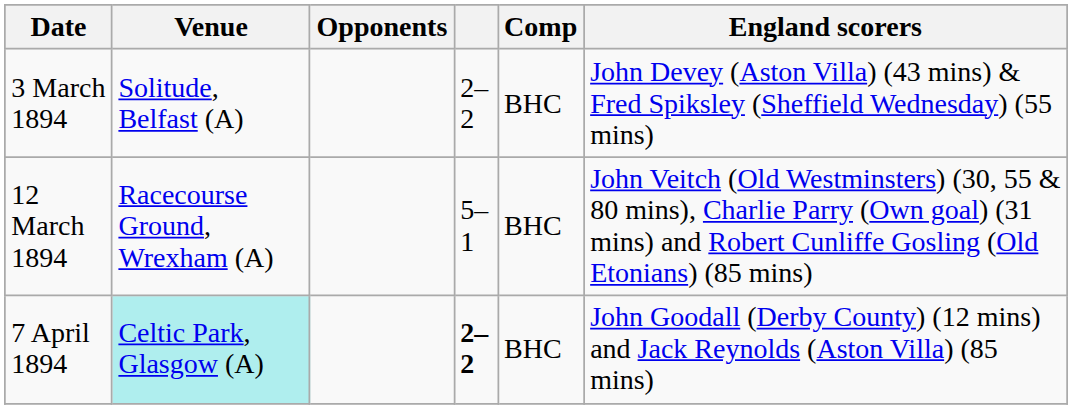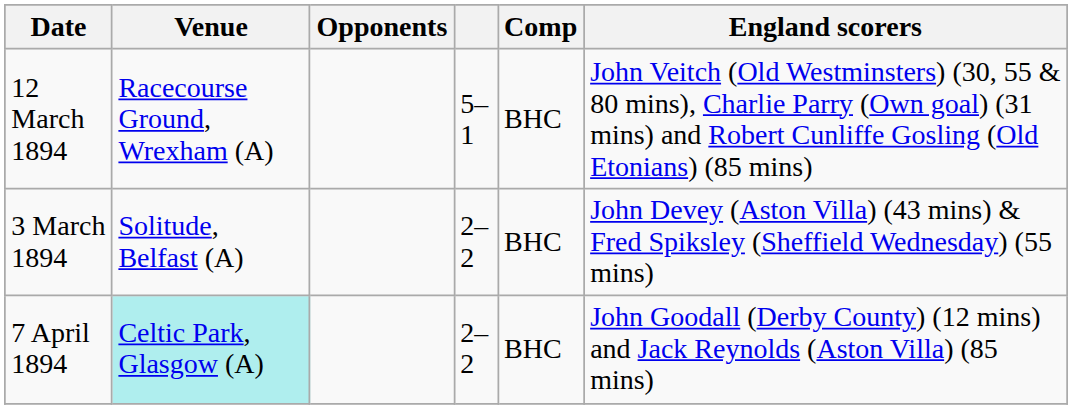 <table class="wikitable">
 <tr>
 <th>Date</th>
 <th>Venue</th>
 <th>Opponents</th>
 <th></th>
 <th>Comp</th>
 <th background: "lightblue;">England scorers</th>
 </tr>
 <tr>
+<td>12 March 1894</td>
+<td><a href='#'>Racecourse Ground</a>, <a href='#'>Wrexham</a> (A)</td>
+<td></td>
+<td>5–1</td>
+<td>BHC</td>
+<td><a href='#'>John Veitch</a> (<a href='#'>Old Westminsters</a>) (30, 55 & 80 mins), <a href='#'>Charlie Parry</a> (<a href='#'>Own goal</a>) (31 mins) and <a href='#'>Robert Cunliffe Gosling</a> (<a href='#'>Old Etonians</a>) (85 mins)</td>
+</tr>
+<tr>
 <td>3 March 1894</td>
 <td><a href='#'>Solitude</a>, <a href='#'>Belfast</a> (A)</td>
 <td></td>
 <td>2–2</td>
 <td>BHC</td>
 <td><a href='#'>John Devey</a> (<a href='#'>Aston Villa</a>) (43 mins) & <a href='#'>Fred Spiksley</a> (<a href='#'>Sheffield Wednesday</a>) (55 mins)</td>
 </tr>
 <tr>
-<td>12 March 1894</td>
-<td><a href='#'>Racecourse Ground</a>, <a href='#'>Wrexham</a> (A)</td>
-<td></td>
-<td>5–1</td>
-<td>BHC</td>
-<td><a href='#'>John Veitch</a> (<a href='#'>Old Westminsters</a>) (30, 55 & 80 mins), <a href='#'>Charlie Parry</a> (<a href='#'>Own goal</a>) (31 mins) and <a href='#'>Robert Cunliffe Gosling</a> (<a href='#'>Old Etonians</a>) (85 mins)</td>
-</tr>
-<tr>
 <td>7 April 1894</td>
 <td style="background: paleturquoise;"><a href='#'>Celtic Park</a>, <a href='#'>Glasgow</a> (A)</td>
 <td></td>
-<td><strong>2–2</strong></td>
+<td>2–2</td>
 <td>BHC</td>
 <td><a href='#'>John Goodall</a> (<a href='#'>Derby County</a>) (12 mins) and <a href='#'>Jack Reynolds</a> (<a href='#'>Aston Villa</a>) (85 mins)</td>
 </tr>
 </table>
